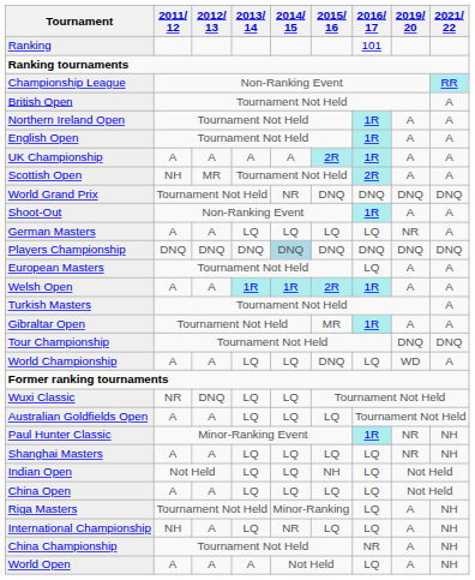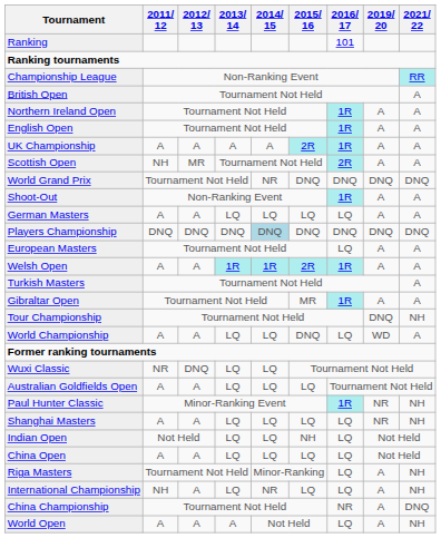 <table class="wikitable"  style="font-size:85%;">
 <tr>
 <th>Tournament</th>
 <th><a href='#'>2011/<br>12</a></th>
 <th><a href='#'>2012/<br>13</a></th>
 <th><a href='#'>2013/<br>14</a></th>
 <th><a href='#'>2014/<br>15</a></th>
 <th><a href='#'>2015/<br>16</a></th>
 <th><a href='#'>2016/<br>17</a></th>
 <th><a href='#'>2019/<br>20</a></th>
 <th><a href='#'>2021/<br>22</a></th>
 </tr>
 <tr>
 <td style="background:#EFEFEF;"><a href='#'>Ranking</a></td>
 <td align="center"></td>
 <td align="center"></td>
 <td align="center"></td>
 <td align="center"></td>
 <td align="center"></td>
 <td align="center"><a href='#'>101</a></td>
 <td align="center"></td>
 <td align="center"></td>
 </tr>
 <tr>
 <td colspan="10"><strong>Ranking tournaments</strong></td>
 </tr>
 <tr>
 <td style="background:#EFEFEF;"><a href='#'>Championship League</a></td>
 <td align="center" colspan="7" style="color:#555555;">Non-Ranking Event</td>
 <td align="center" style="background:#afeeee;"><a href='#'>RR</a></td>
 </tr>
 <tr>
 <td style="background:#EFEFEF;"><a href='#'>British Open</a></td>
 <td align="center" colspan="7" style="color:#555555;">Tournament Not Held</td>
 <td align="center" style="color:#555555;">A</td>
 </tr>
 <tr>
 <td style="background:#EFEFEF;"><a href='#'>Northern Ireland Open</a></td>
 <td align="center" colspan="5" style="color:#555555;">Tournament Not Held</td>
 <td align="center" style="background:#afeeee;"><a href='#'>1R</a></td>
 <td align="center" style="color:#555555;">A</td>
 <td align="center" style="color:#555555;">A</td>
 </tr>
 <tr>
 <td style="background:#EFEFEF;"><a href='#'>English Open</a></td>
 <td align="center" colspan="5" style="color:#555555;">Tournament Not Held</td>
 <td align="center" style="background:#afeeee;"><a href='#'>1R</a></td>
 <td align="center" style="color:#555555;">A</td>
 <td align="center" style="color:#555555;">A</td>
 </tr>
 <tr>
 <td style="background:#EFEFEF;"><a href='#'>UK Championship</a></td>
 <td align="center" style="color:#555555;">A</td>
 <td align="center" style="color:#555555;">A</td>
 <td align="center" style="color:#555555;">A</td>
 <td align="center" style="color:#555555;">A</td>
 <td align="center" style="background:#afeeee;"><a href='#'>2R</a></td>
 <td align="center" style="background:#afeeee;"><a href='#'>1R</a></td>
 <td align="center" style="color:#555555;">A</td>
 <td align="center" style="color:#555555;">A</td>
 </tr>
 <tr>
 <td style="background:#EFEFEF;"><a href='#'>Scottish Open</a></td>
 <td align="center" style="color:#555555;">NH</td>
 <td align="center" style="color:#555555;">MR</td>
 <td align="center" colspan="3" style="color:#555555;">Tournament Not Held</td>
 <td align="center" style="background:#afeeee;"><a href='#'>2R</a></td>
 <td align="center" style="color:#555555;">A</td>
 <td align="center" style="color:#555555;">A</td>
 </tr>
 <tr>
 <td style="background:#EFEFEF;"><a href='#'>World Grand Prix</a></td>
 <td align="center" colspan="3" style="color:#555555;">Tournament Not Held</td>
 <td align="center" style="color:#555555;">NR</td>
 <td align="center" style="color:#555555;">DNQ</td>
 <td align="center" style="color:#555555;">DNQ</td>
 <td align="center" style="color:#555555;">DNQ</td>
 <td align="center" style="color:#555555;">DNQ</td>
 </tr>
 <tr>
 <td style="background:#EFEFEF;"><a href='#'>Shoot-Out</a></td>
 <td align="center" colspan="5" style="color:#555555;">Non-Ranking Event</td>
 <td align="center" style="background:#afeeee;"><a href='#'>1R</a></td>
 <td align="center" style="color:#555555;">A</td>
 <td align="center" style="color:#555555;">A</td>
 </tr>
 <tr>
 <td style="background:#EFEFEF;"><a href='#'>German Masters</a></td>
 <td align="center" style="color:#555555;">A</td>
 <td align="center" style="color:#555555;">A</td>
 <td align="center" style="color:#555555;">LQ</td>
 <td align="center" style="color:#555555;">LQ</td>
 <td align="center" style="color:#555555;">LQ</td>
 <td align="center" style="color:#555555;">LQ</td>
-<td align="center" style="color:#555555;">NR</td>
+<td align="center" style="color:#555555;">A</td>
 <td align="center" style="color:#555555;">A</td>
 </tr>
 <tr>
 <td style="background:#EFEFEF;"><a href='#'>Players Championship</a></td>
 <td align="center" style="color:#555555;">DNQ</td>
 <td align="center" style="color:#555555;">DNQ</td>
 <td align="center" style="color:#555555;">DNQ</td>
 <td align="center" style="background: lightblue; color:#555555;">DNQ</td>
 <td align="center" style="color:#555555;">DNQ</td>
 <td align="center" style="color:#555555;">DNQ</td>
 <td align="center" style="color:#555555;">DNQ</td>
 <td align="center" style="color:#555555;">DNQ</td>
 </tr>
 <tr>
 <td style="background:#EFEFEF;"><a href='#'>European Masters</a></td>
 <td align="center" colspan="5" style="color:#555555;">Tournament Not Held</td>
 <td align="center" style="color:#555555;">LQ</td>
 <td align="center" style="color:#555555;">A</td>
 <td align="center" style="color:#555555;">A</td>
 </tr>
 <tr>
 <td style="background:#EFEFEF;"><a href='#'>Welsh Open</a></td>
 <td align="center" style="color:#555555;">A</td>
 <td align="center" style="color:#555555;">A</td>
 <td align="center" style="background:#afeeee;"><a href='#'>1R</a></td>
 <td align="center" style="background:#afeeee;"><a href='#'>1R</a></td>
 <td align="center" style="background:#afeeee;"><a href='#'>2R</a></td>
 <td align="center" style="background:#afeeee;"><a href='#'>1R</a></td>
 <td align="center" style="color:#555555;">A</td>
 <td align="center" style="color:#555555;">A</td>
 </tr>
 <tr>
 <td style="background:#EFEFEF;"><a href='#'>Turkish Masters</a></td>
 <td align="center" colspan="7" style="color:#555555;">Tournament Not Held</td>
 <td align="center" style="color:#555555;">A</td>
 </tr>
 <tr>
 <td style="background:#EFEFEF;"><a href='#'>Gibraltar Open</a></td>
 <td align="center" colspan="4" style="color:#555555;">Tournament Not Held</td>
 <td align="center" style="color:#555555;">MR</td>
 <td align="center" style="background:#afeeee;"><a href='#'>1R</a></td>
 <td align="center" style="color:#555555;">A</td>
 <td align="center" style="color:#555555;">A</td>
 </tr>
 <tr>
 <td style="background:#EFEFEF;"><a href='#'>Tour Championship</a></td>
 <td align="center" colspan="6" style="color:#555555;">Tournament Not Held</td>
 <td align="center" style="color:#555555;">DNQ</td>
-<td align="center" style="color:#555555;">DNQ</td>
+<td align="center" style="color:#555555;">NH</td>
 </tr>
 <tr>
 <td style="background:#EFEFEF;"><a href='#'>World Championship</a></td>
 <td align="center" style="color:#555555;">A</td>
 <td align="center" style="color:#555555;">A</td>
 <td align="center" style="color:#555555;">LQ</td>
 <td align="center" style="color:#555555;">LQ</td>
 <td align="center" style="color:#555555;">DNQ</td>
 <td align="center" style="color:#555555;">LQ</td>
 <td align="center" style="color:#555555;">WD</td>
 <td align="center" style="color:#555555;">A</td>
 </tr>
 <tr>
 <td colspan="10"><strong>Former ranking tournaments</strong></td>
 </tr>
 <tr>
 <td style="background:#EFEFEF;"><a href='#'>Wuxi Classic</a></td>
 <td align="center" style="color:#555555;">NR</td>
 <td align="center" style="color:#555555;">DNQ</td>
 <td align="center" style="color:#555555;">LQ</td>
 <td align="center" style="color:#555555;">LQ</td>
 <td align="center" colspan="10" style="color:#555555;">Tournament Not Held</td>
 </tr>
 <tr>
 <td style="background:#EFEFEF;"><a href='#'>Australian Goldfields Open</a></td>
 <td align="center" style="color:#555555;">A</td>
 <td align="center" style="color:#555555;">A</td>
 <td align="center" style="color:#555555;">LQ</td>
 <td align="center" style="color:#555555;">LQ</td>
 <td align="center" style="color:#555555;">LQ</td>
 <td align="center" colspan="10" style="color:#555555;">Tournament Not Held</td>
 </tr>
 <tr>
 <td style="background:#EFEFEF;"><a href='#'>Paul Hunter Classic</a></td>
 <td align="center" colspan="5" style="color:#555555;">Minor-Ranking Event</td>
 <td align="center" style="background:#afeeee;"><a href='#'>1R</a></td>
 <td align="center" style="color:#555555;">NR</td>
 <td align="center" style="color:#555555;">NH</td>
 </tr>
 <tr>
 <td style="background:#EFEFEF;"><a href='#'>Shanghai Masters</a></td>
 <td align="center" style="color:#555555;">A</td>
 <td align="center" style="color:#555555;">A</td>
 <td align="center" style="color:#555555;">LQ</td>
 <td align="center" style="color:#555555;">LQ</td>
 <td align="center" style="color:#555555;">LQ</td>
 <td align="center" style="color:#555555;">LQ</td>
 <td align="center" style="color:#555555;">NR</td>
 <td align="center" style="color:#555555;">NH</td>
 </tr>
 <tr>
 <td style="background:#EFEFEF;"><a href='#'>Indian Open</a></td>
 <td align="center" colspan="2" style="color:#555555;">Not Held</td>
 <td align="center" style="color:#555555;">LQ</td>
 <td align="center" style="color:#555555;">LQ</td>
 <td align="center" style="color:#555555;">NH</td>
 <td align="center" style="color:#555555;">LQ</td>
 <td align="center" colspan="2" style="color:#555555;">Not Held</td>
 </tr>
 <tr>
 <td style="background:#EFEFEF;"><a href='#'>China Open</a></td>
 <td align="center" style="color:#555555;">A</td>
 <td align="center" style="color:#555555;">A</td>
 <td align="center" style="color:#555555;">LQ</td>
 <td align="center" style="color:#555555;">LQ</td>
 <td align="center" style="color:#555555;">LQ</td>
 <td align="center" style="color:#555555;">LQ</td>
 <td align="center" colspan="2" style="color:#555555;">Not Held</td>
 </tr>
 <tr>
 <td style="background:#EFEFEF;"><a href='#'>Riga Masters</a></td>
 <td align="center" colspan="3" style="color:#555555;">Tournament Not Held</td>
 <td align="center" colspan="2" style="color:#555555;">Minor-Ranking</td>
 <td align="center" style="color:#555555;">LQ</td>
 <td align="center" style="color:#555555;">A</td>
 <td align="center" style="color:#555555;">NH</td>
 </tr>
 <tr>
 <td style="background:#EFEFEF;"><a href='#'>International Championship</a></td>
 <td align="center" style="color:#555555;">NH</td>
 <td align="center" style="color:#555555;">A</td>
 <td align="center" style="color:#555555;">LQ</td>
 <td align="center" style="color:#555555;">NR</td>
 <td align="center" style="color:#555555;">LQ</td>
 <td align="center" style="color:#555555;">LQ</td>
 <td align="center" style="color:#555555;">A</td>
 <td align="center" style="color:#555555;">NH</td>
 </tr>
 <tr>
 <td style="background:#EFEFEF;"><a href='#'>China Championship</a></td>
 <td align="center" colspan="5" style="color:#555555;">Tournament Not Held</td>
 <td align="center" style="color:#555555;">NR</td>
 <td align="center" style="color:#555555;">A</td>
-<td align="center" style="color:#555555;">NH</td>
+<td align="center" style="color:#555555;">DNQ</td>
 </tr>
 <tr>
 <td style="background:#EFEFEF;"><a href='#'>World Open</a></td>
 <td align="center" style="color:#555555;">A</td>
 <td align="center" style="color:#555555;">A</td>
 <td align="center" style="color:#555555;">A</td>
 <td align="center" colspan="2" style="color:#555555;">Not Held</td>
 <td align="center" style="color:#555555;">LQ</td>
 <td align="center" style="color:#555555;">A</td>
 <td align="center" style="color:#555555;">NH</td>
 </tr>
 </table>
